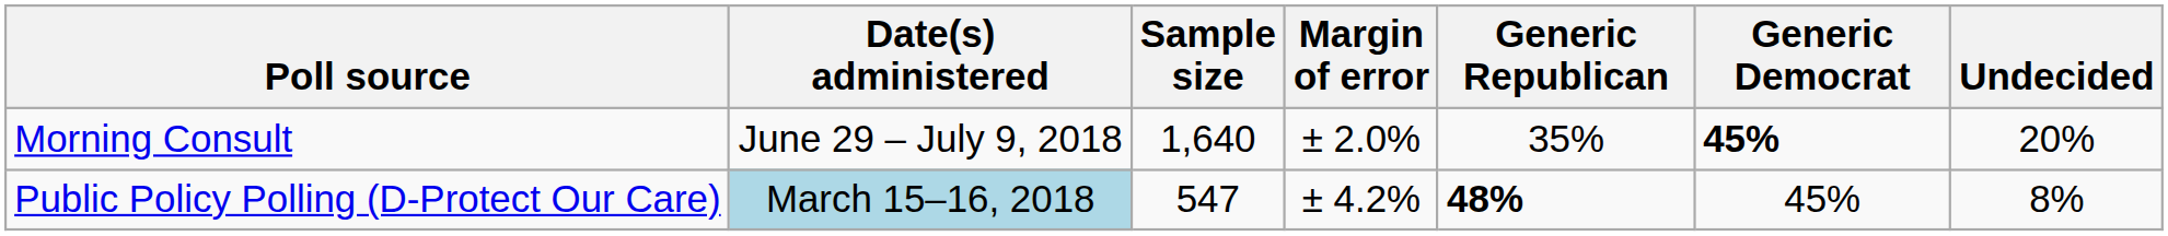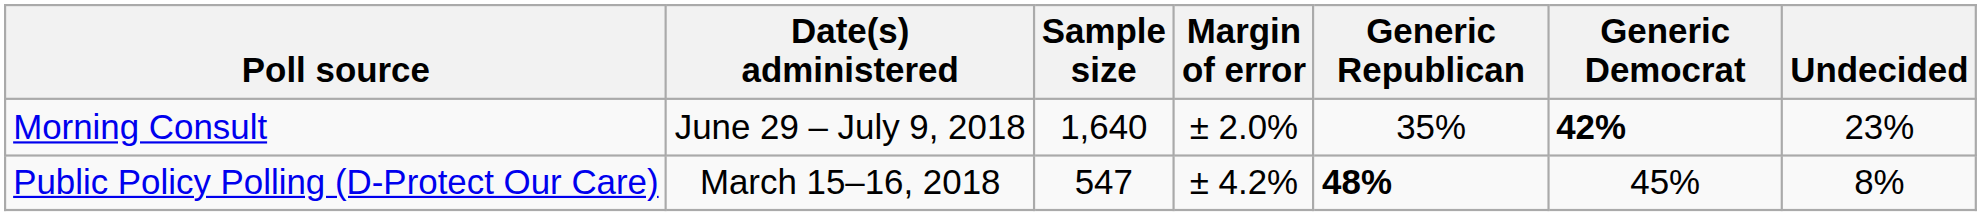 <table class="wikitable">
 <tr valign=bottom>
 <th>Poll source</th>
 <th>Date(s)<br>administered</th>
 <th>Sample<br>size</th>
 <th>Margin<br>of error</th>
 <th style="width:100px;">Generic<br>Republican</th>
 <th style="width:100px;">Generic<br>Democrat</th>
 <th>Undecided</th>
 </tr>
 <tr>
 <td><a href='#'>Morning Consult</a></td>
 <td align=center>June 29 – July 9, 2018</td>
 <td align=center>1,640</td>
 <td align=center>± 2.0%</td>
 <td align=center>35%</td>
-<td><strong>45%</strong></td>
-<td align=center>20%</td>
+<td><strong>42%</strong></td>
+<td align=center>23%</td>
 </tr>
 <tr>
 <td><a href='#'>Public Policy Polling (D-Protect Our Care)</a></td>
-<td align=center style="background: lightblue;">March 15–16, 2018</td>
+<td align=center>March 15–16, 2018</td>
 <td align=center>547</td>
 <td align=center>± 4.2%</td>
 <td><strong>48%</strong></td>
 <td align=center>45%</td>
 <td align=center>8%</td>
 </tr>
 </table>
